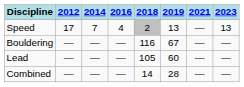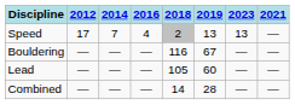 <table class="wikitable" style="text-align: center;">
 <tr>
 <th style="background: #b0e0e6;">Discipline</th>
 <th style="background: #b0e0e6;"><a href='#'>2012</a></th>
 <th style="background: #b0e0e6;"><a href='#'>2014</a></th>
 <th style="background: #b0e0e6;"><a href='#'>2016</a></th>
 <th style="background: #b0e0e6;"><a href='#'>2018</a></th>
 <th style="background: #b0e0e6;"><a href='#'>2019</a></th>
+<th style="background: #b0e0e6;"><a href='#'>2023</a></th>
 <th style="background: #b0e0e6;"><a href='#'>2021</a></th>
-<th style="background: #b0e0e6;"><a href='#'>2023</a></th>
 </tr>
 <tr>
 <td align="left">Speed</td>
 <td>17</td>
 <td>7</td>
 <td>4</td>
 <td style="background: silver">2</td>
 <td>13</td>
+<td>13</td>
 <td>—</td>
-<td>13</td>
 </tr>
 <tr>
 <td align="left">Bouldering</td>
 <td>—</td>
 <td>—</td>
 <td>—</td>
 <td>116</td>
 <td>67</td>
 <td>—</td>
 <td>—</td>
 </tr>
 <tr>
 <td align="left">Lead</td>
 <td>—</td>
 <td>—</td>
 <td>—</td>
 <td>105</td>
 <td>60</td>
 <td>—</td>
 <td>—</td>
 </tr>
 <tr>
 <td align="left">Combined</td>
 <td>—</td>
 <td>—</td>
 <td>—</td>
 <td>14</td>
 <td>28</td>
 <td>—</td>
 <td>—</td>
 </tr>
 </table>
